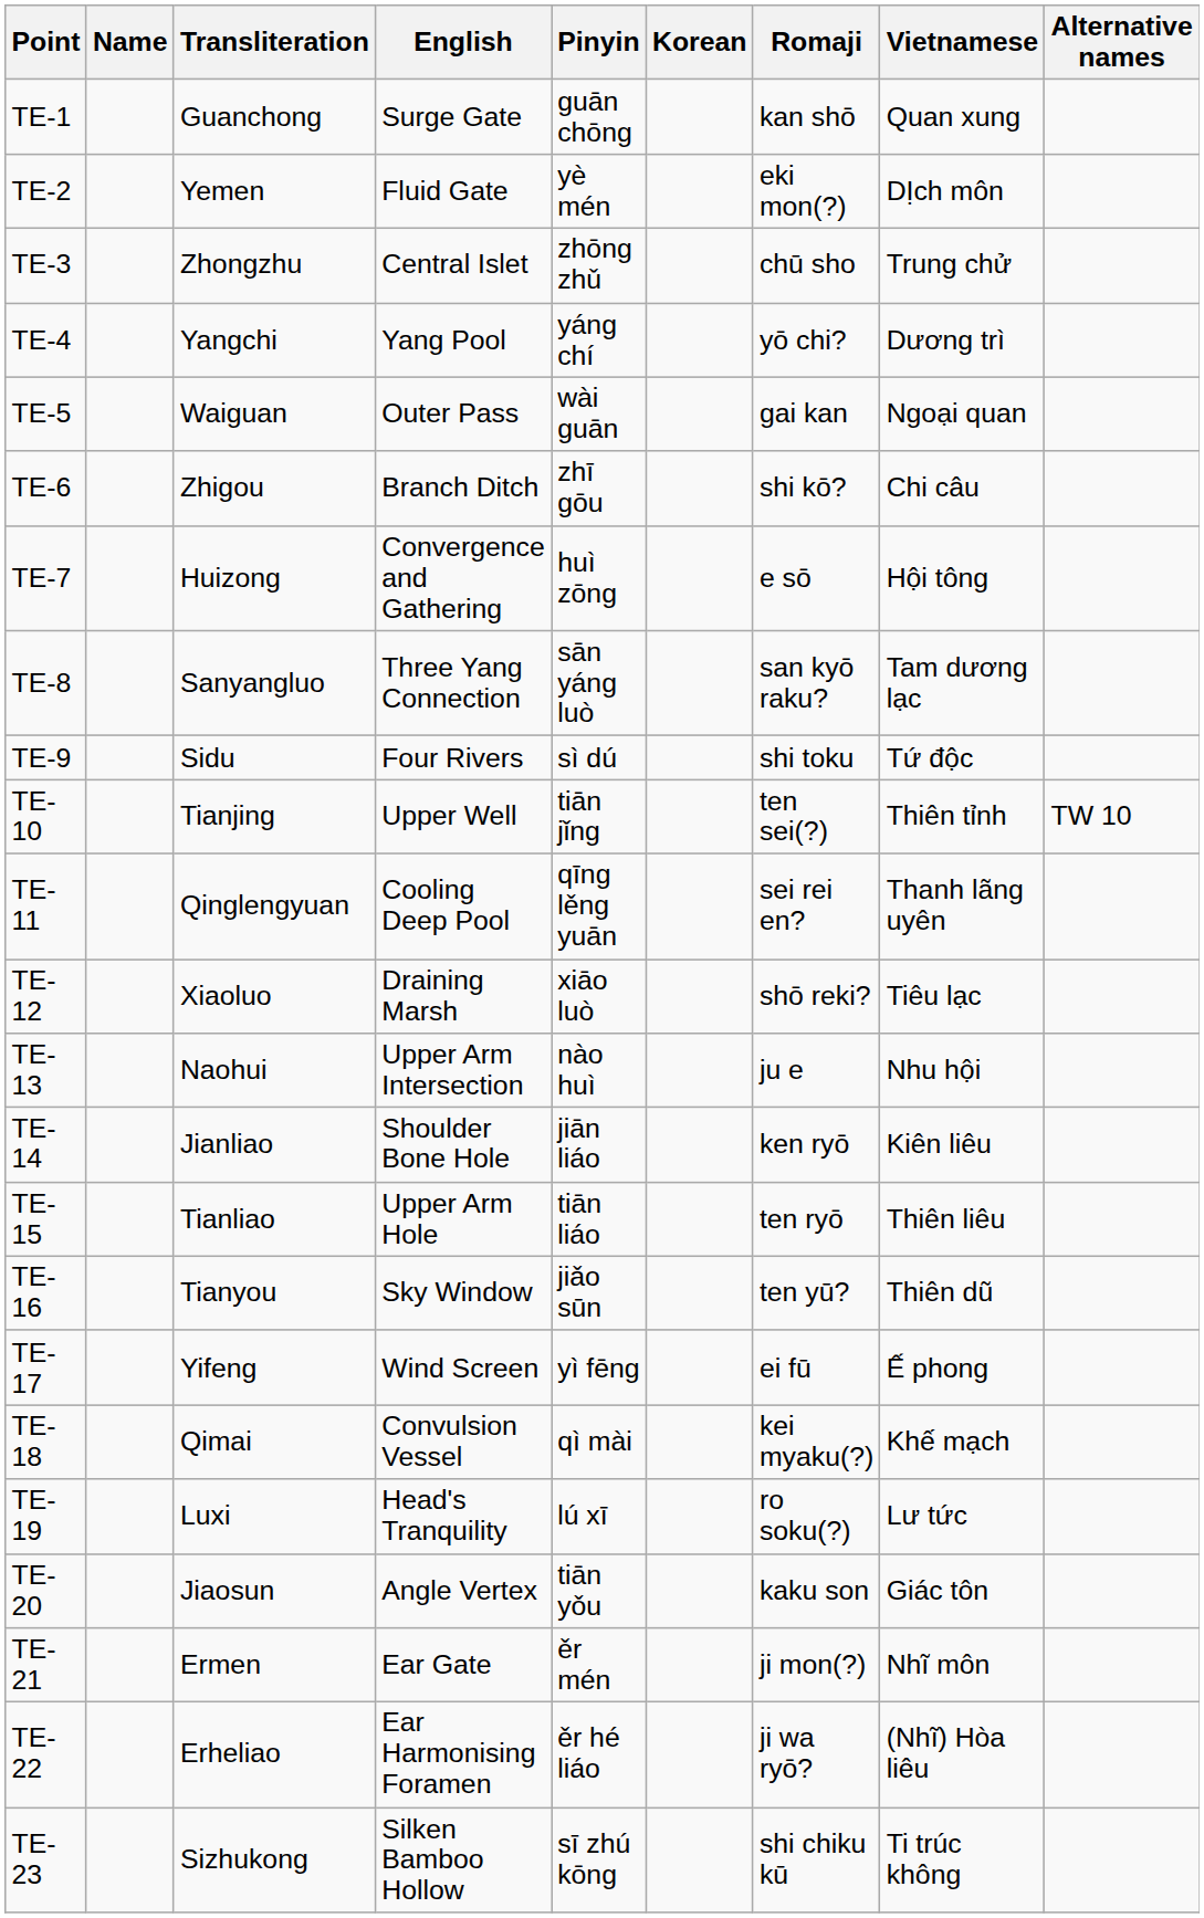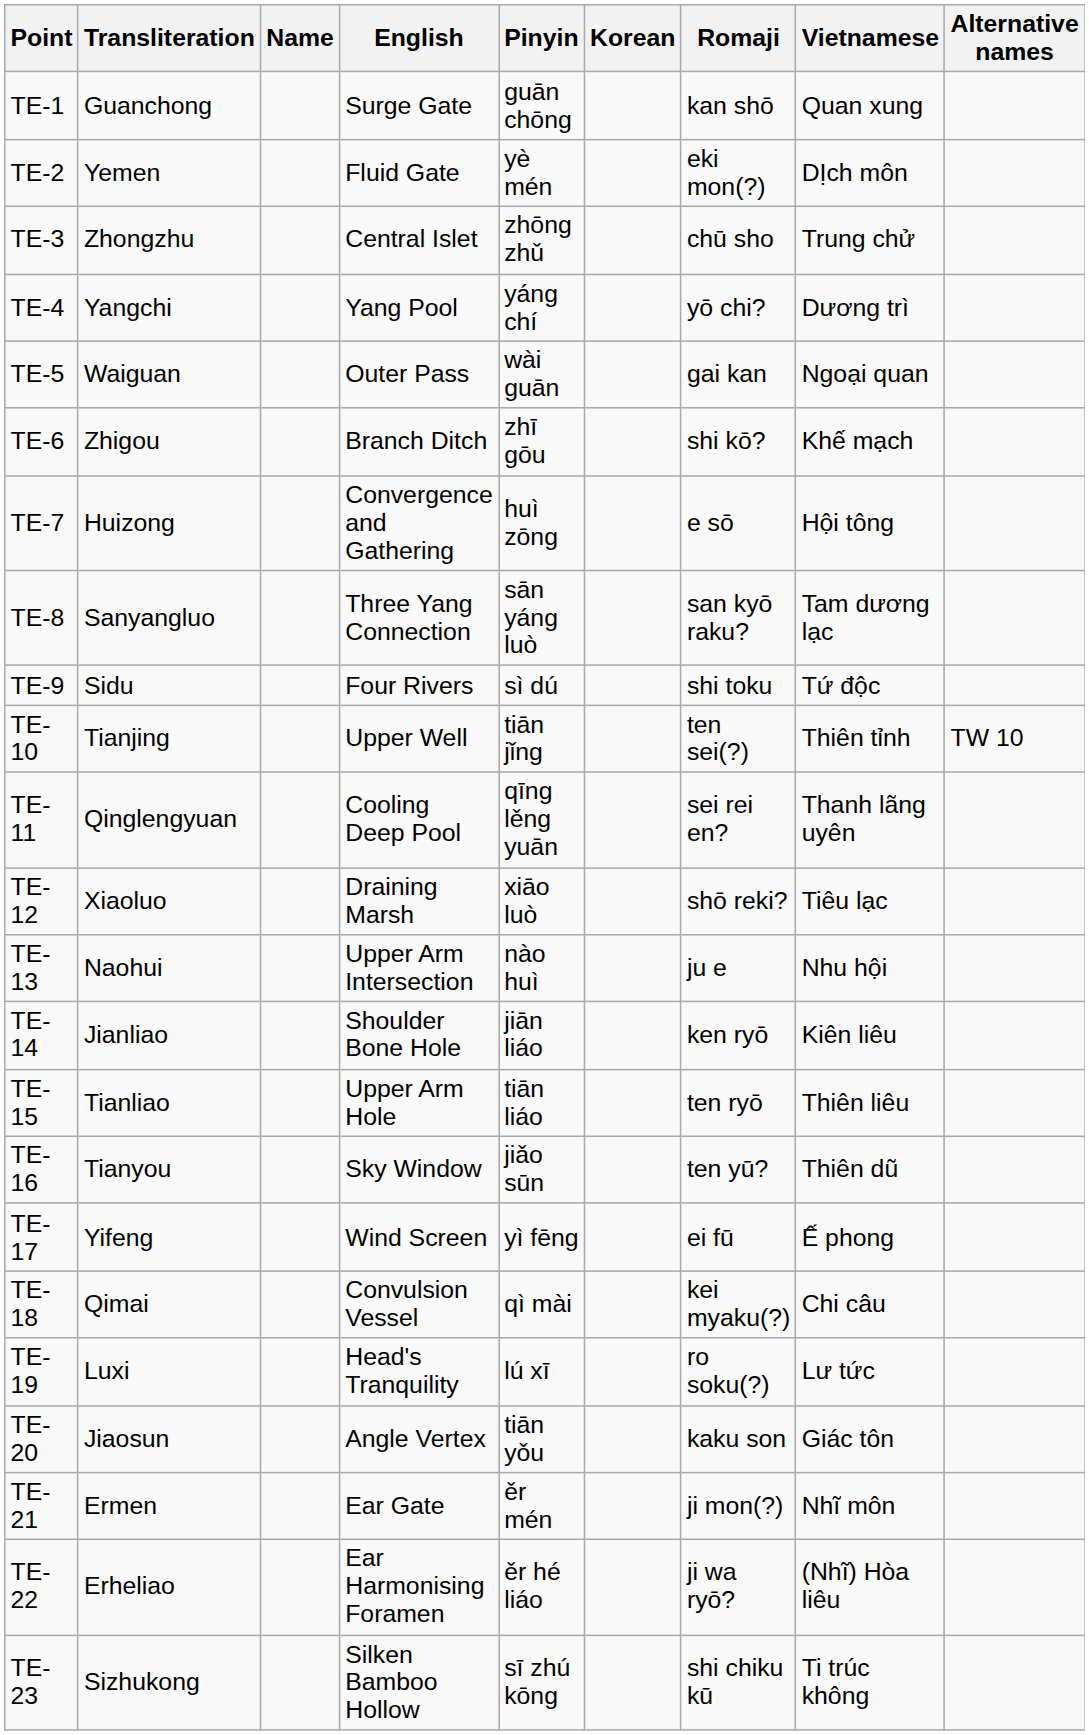 <table class="wikitable">
 <tr>
 <th>Point</th>
+<th>Transliteration</th>
 <th>Name</th>
-<th>Transliteration</th>
 <th>English</th>
 <th>Pinyin</th>
 <th>Korean </th>
 <th>Romaji</th>
 <th>Vietnamese</th>
 <th>Alternative names</th>
 </tr>
 <tr>
 <td>TE-1</td>
+<td>Guanchong</td>
 <td></td>
-<td>Guanchong</td>
 <td>Surge Gate</td>
 <td>guān chōng</td>
 <td></td>
 <td>kan shō</td>
 <td>Quan xung</td>
 <td></td>
 </tr>
 <tr>
 <td>TE-2</td>
+<td>Yemen</td>
 <td></td>
-<td>Yemen</td>
 <td>Fluid Gate</td>
 <td>yè mén</td>
 <td></td>
 <td>eki mon(?)</td>
 <td>DỊch môn</td>
 <td></td>
 </tr>
 <tr>
 <td>TE-3</td>
+<td>Zhongzhu</td>
 <td></td>
-<td>Zhongzhu</td>
 <td>Central Islet</td>
 <td>zhōng zhǔ</td>
 <td></td>
 <td>chū sho</td>
 <td>Trung chử</td>
 <td></td>
 </tr>
 <tr>
 <td>TE-4</td>
+<td>Yangchi</td>
 <td></td>
-<td>Yangchi</td>
 <td>Yang Pool</td>
 <td>yáng chí</td>
 <td></td>
 <td>yō chi?</td>
 <td>Dương trì</td>
 <td></td>
 </tr>
 <tr>
 <td>TE-5</td>
+<td>Waiguan</td>
 <td></td>
-<td>Waiguan</td>
 <td>Outer Pass</td>
 <td>wài guān</td>
 <td></td>
 <td>gai kan</td>
 <td>Ngoại quan</td>
 <td></td>
 </tr>
 <tr>
 <td>TE-6</td>
+<td>Zhigou</td>
 <td></td>
-<td>Zhigou</td>
 <td>Branch Ditch</td>
 <td>zhī gōu</td>
 <td></td>
 <td>shi kō?</td>
-<td>Chi câu</td>
+<td>Khế mạch</td>
 <td></td>
 </tr>
 <tr>
 <td>TE-7</td>
+<td>Huizong</td>
 <td></td>
-<td>Huizong</td>
 <td>Convergence and Gathering</td>
 <td>huì zōng</td>
 <td></td>
 <td>e sō</td>
 <td>Hội tông</td>
 <td></td>
 </tr>
 <tr>
 <td>TE-8</td>
+<td>Sanyangluo</td>
 <td></td>
-<td>Sanyangluo</td>
 <td>Three Yang Connection</td>
 <td>sān yáng luò</td>
 <td></td>
 <td>san kyō raku?</td>
 <td>Tam dương lạc</td>
 <td></td>
 </tr>
 <tr>
 <td>TE-9</td>
+<td>Sidu</td>
 <td></td>
-<td>Sidu</td>
 <td>Four Rivers</td>
 <td>sì dú</td>
 <td></td>
 <td>shi toku</td>
 <td>Tứ độc</td>
 <td></td>
 </tr>
 <tr>
 <td>TE-10</td>
+<td>Tianjing</td>
 <td></td>
-<td>Tianjing</td>
 <td>Upper Well</td>
 <td>tiān jǐng</td>
 <td></td>
 <td>ten sei(?)</td>
 <td>Thiên tỉnh</td>
 <td>TW 10</td>
 </tr>
 <tr>
 <td>TE-11</td>
+<td>Qinglengyuan</td>
 <td></td>
-<td>Qinglengyuan</td>
 <td>Cooling Deep Pool</td>
 <td>qīng lěng yuān</td>
 <td></td>
 <td>sei rei en?</td>
 <td>Thanh lãng uyên</td>
 <td></td>
 </tr>
 <tr>
 <td>TE-12</td>
+<td>Xiaoluo</td>
 <td></td>
-<td>Xiaoluo</td>
 <td>Draining Marsh</td>
 <td>xiāo luò</td>
 <td></td>
 <td>shō reki?</td>
 <td>Tiêu lạc</td>
 <td></td>
 </tr>
 <tr>
 <td>TE-13</td>
+<td>Naohui</td>
 <td></td>
-<td>Naohui</td>
 <td>Upper Arm Intersection</td>
 <td>nào huì</td>
 <td></td>
 <td>ju e</td>
 <td>Nhu hội</td>
 <td></td>
 </tr>
 <tr>
 <td>TE-14</td>
+<td>Jianliao</td>
 <td></td>
-<td>Jianliao</td>
 <td>Shoulder Bone Hole</td>
 <td>jiān liáo</td>
 <td></td>
 <td>ken ryō</td>
 <td>Kiên liêu</td>
 <td></td>
 </tr>
 <tr>
 <td>TE-15</td>
+<td>Tianliao</td>
 <td></td>
-<td>Tianliao</td>
 <td>Upper Arm Hole</td>
 <td>tiān liáo</td>
 <td></td>
 <td>ten ryō</td>
 <td>Thiên liêu</td>
 <td></td>
 </tr>
 <tr>
 <td>TE-16</td>
+<td>Tianyou</td>
 <td></td>
-<td>Tianyou</td>
 <td>Sky Window</td>
 <td>jiǎo sūn</td>
 <td></td>
 <td>ten yū?</td>
 <td>Thiên dũ</td>
 <td></td>
 </tr>
 <tr>
 <td>TE-17</td>
+<td>Yifeng</td>
 <td></td>
-<td>Yifeng</td>
 <td>Wind Screen</td>
 <td>yì fēng</td>
 <td></td>
 <td>ei fū</td>
 <td>Ế phong</td>
 <td></td>
 </tr>
 <tr>
 <td>TE-18</td>
+<td>Qimai</td>
 <td></td>
-<td>Qimai</td>
 <td>Convulsion Vessel</td>
 <td>qì mài</td>
 <td></td>
 <td>kei myaku(?)</td>
-<td>Khế mạch</td>
+<td>Chi câu</td>
 <td></td>
 </tr>
 <tr>
 <td>TE-19</td>
+<td>Luxi</td>
 <td></td>
-<td>Luxi</td>
 <td>Head's Tranquility</td>
 <td>lú xī</td>
 <td></td>
 <td>ro soku(?)</td>
 <td>Lư tức</td>
 <td></td>
 </tr>
 <tr>
 <td>TE-20</td>
+<td>Jiaosun</td>
 <td></td>
-<td>Jiaosun</td>
 <td>Angle Vertex</td>
 <td>tiān yǒu</td>
 <td></td>
 <td>kaku son</td>
 <td>Giác tôn</td>
 <td></td>
 </tr>
 <tr>
 <td>TE-21</td>
+<td>Ermen</td>
 <td></td>
-<td>Ermen</td>
 <td>Ear Gate</td>
 <td>ěr mén</td>
 <td></td>
 <td>ji mon(?)</td>
 <td>Nhĩ môn</td>
 <td></td>
 </tr>
 <tr>
 <td>TE-22</td>
+<td>Erheliao</td>
 <td></td>
-<td>Erheliao</td>
 <td>Ear Harmonising Foramen</td>
 <td>ěr hé liáo</td>
 <td></td>
 <td>ji wa ryō?</td>
 <td>(Nhĩ) Hòa liêu</td>
 <td></td>
 </tr>
 <tr>
 <td>TE-23</td>
+<td>Sizhukong</td>
 <td></td>
-<td>Sizhukong</td>
 <td>Silken Bamboo Hollow</td>
 <td>sī zhú kōng</td>
 <td></td>
 <td>shi chiku kū</td>
 <td>Ti trúc không</td>
 <td></td>
 </tr>
 </table>
